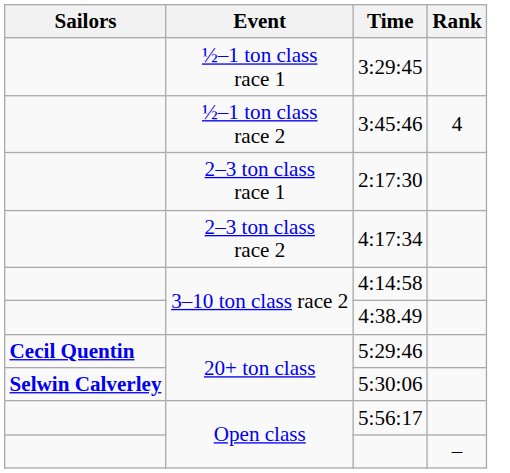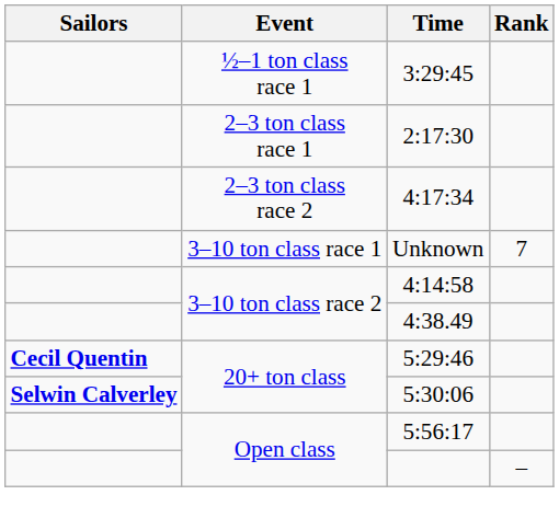 <table class="wikitable sortable" style="text-align:center">
 <tr>
 <th>Sailors</th>
 <th>Event</th>
 <th>Time</th>
 <th>Rank</th>
 </tr>
 <tr>
 <td align=left><strong></strong></td>
 <td><a href='#'>½–1 ton class</a> <br> race 1</td>
 <td>3:29:45</td>
 <td></td>
 </tr>
 <tr>
-<td align=left></td>
-<td><a href='#'>½–1 ton class</a> <br> race 2</td>
-<td>3:45:46</td>
-<td>4</td>
-</tr>
-<tr>
 <td align=left><strong></strong></td>
 <td><a href='#'>2–3 ton class</a> <br> race 1</td>
 <td>2:17:30</td>
 <td></td>
 </tr>
 <tr>
 <td align=left><strong></strong></td>
 <td><a href='#'>2–3 ton class</a> <br> race 2</td>
 <td>4:17:34</td>
 <td></td>
+</tr>
+<tr>
+<td align=left></td>
+<td><a href='#'>3–10 ton class</a> race 1</td>
+<td>Unknown</td>
+<td>7</td>
 </tr>
 <tr>
 <td align=left><strong></strong></td>
 <td rowspan=2><a href='#'>3–10 ton class</a> race 2</td>
 <td>4:14:58</td>
 <td></td>
 </tr>
 <tr>
 <td align=left><strong></strong></td>
 <td>4:38.49</td>
 <td></td>
 </tr>
 <tr>
 <td align=left><strong><a href='#'>Cecil Quentin</a></strong></td>
 <td rowspan=2><a href='#'>20+ ton class</a></td>
 <td>5:29:46</td>
 <td></td>
 </tr>
 <tr>
 <td align=left><strong><a href='#'>Selwin Calverley</a></strong></td>
 <td>5:30:06</td>
 <td></td>
 </tr>
 <tr>
 <td align=left><strong></strong></td>
 <td rowspan=2><a href='#'>Open class</a></td>
 <td>5:56:17</td>
 <td></td>
 </tr>
 <tr>
 <td align=left></td>
 <td></td>
 <td>–</td>
 </tr>
 </table>
